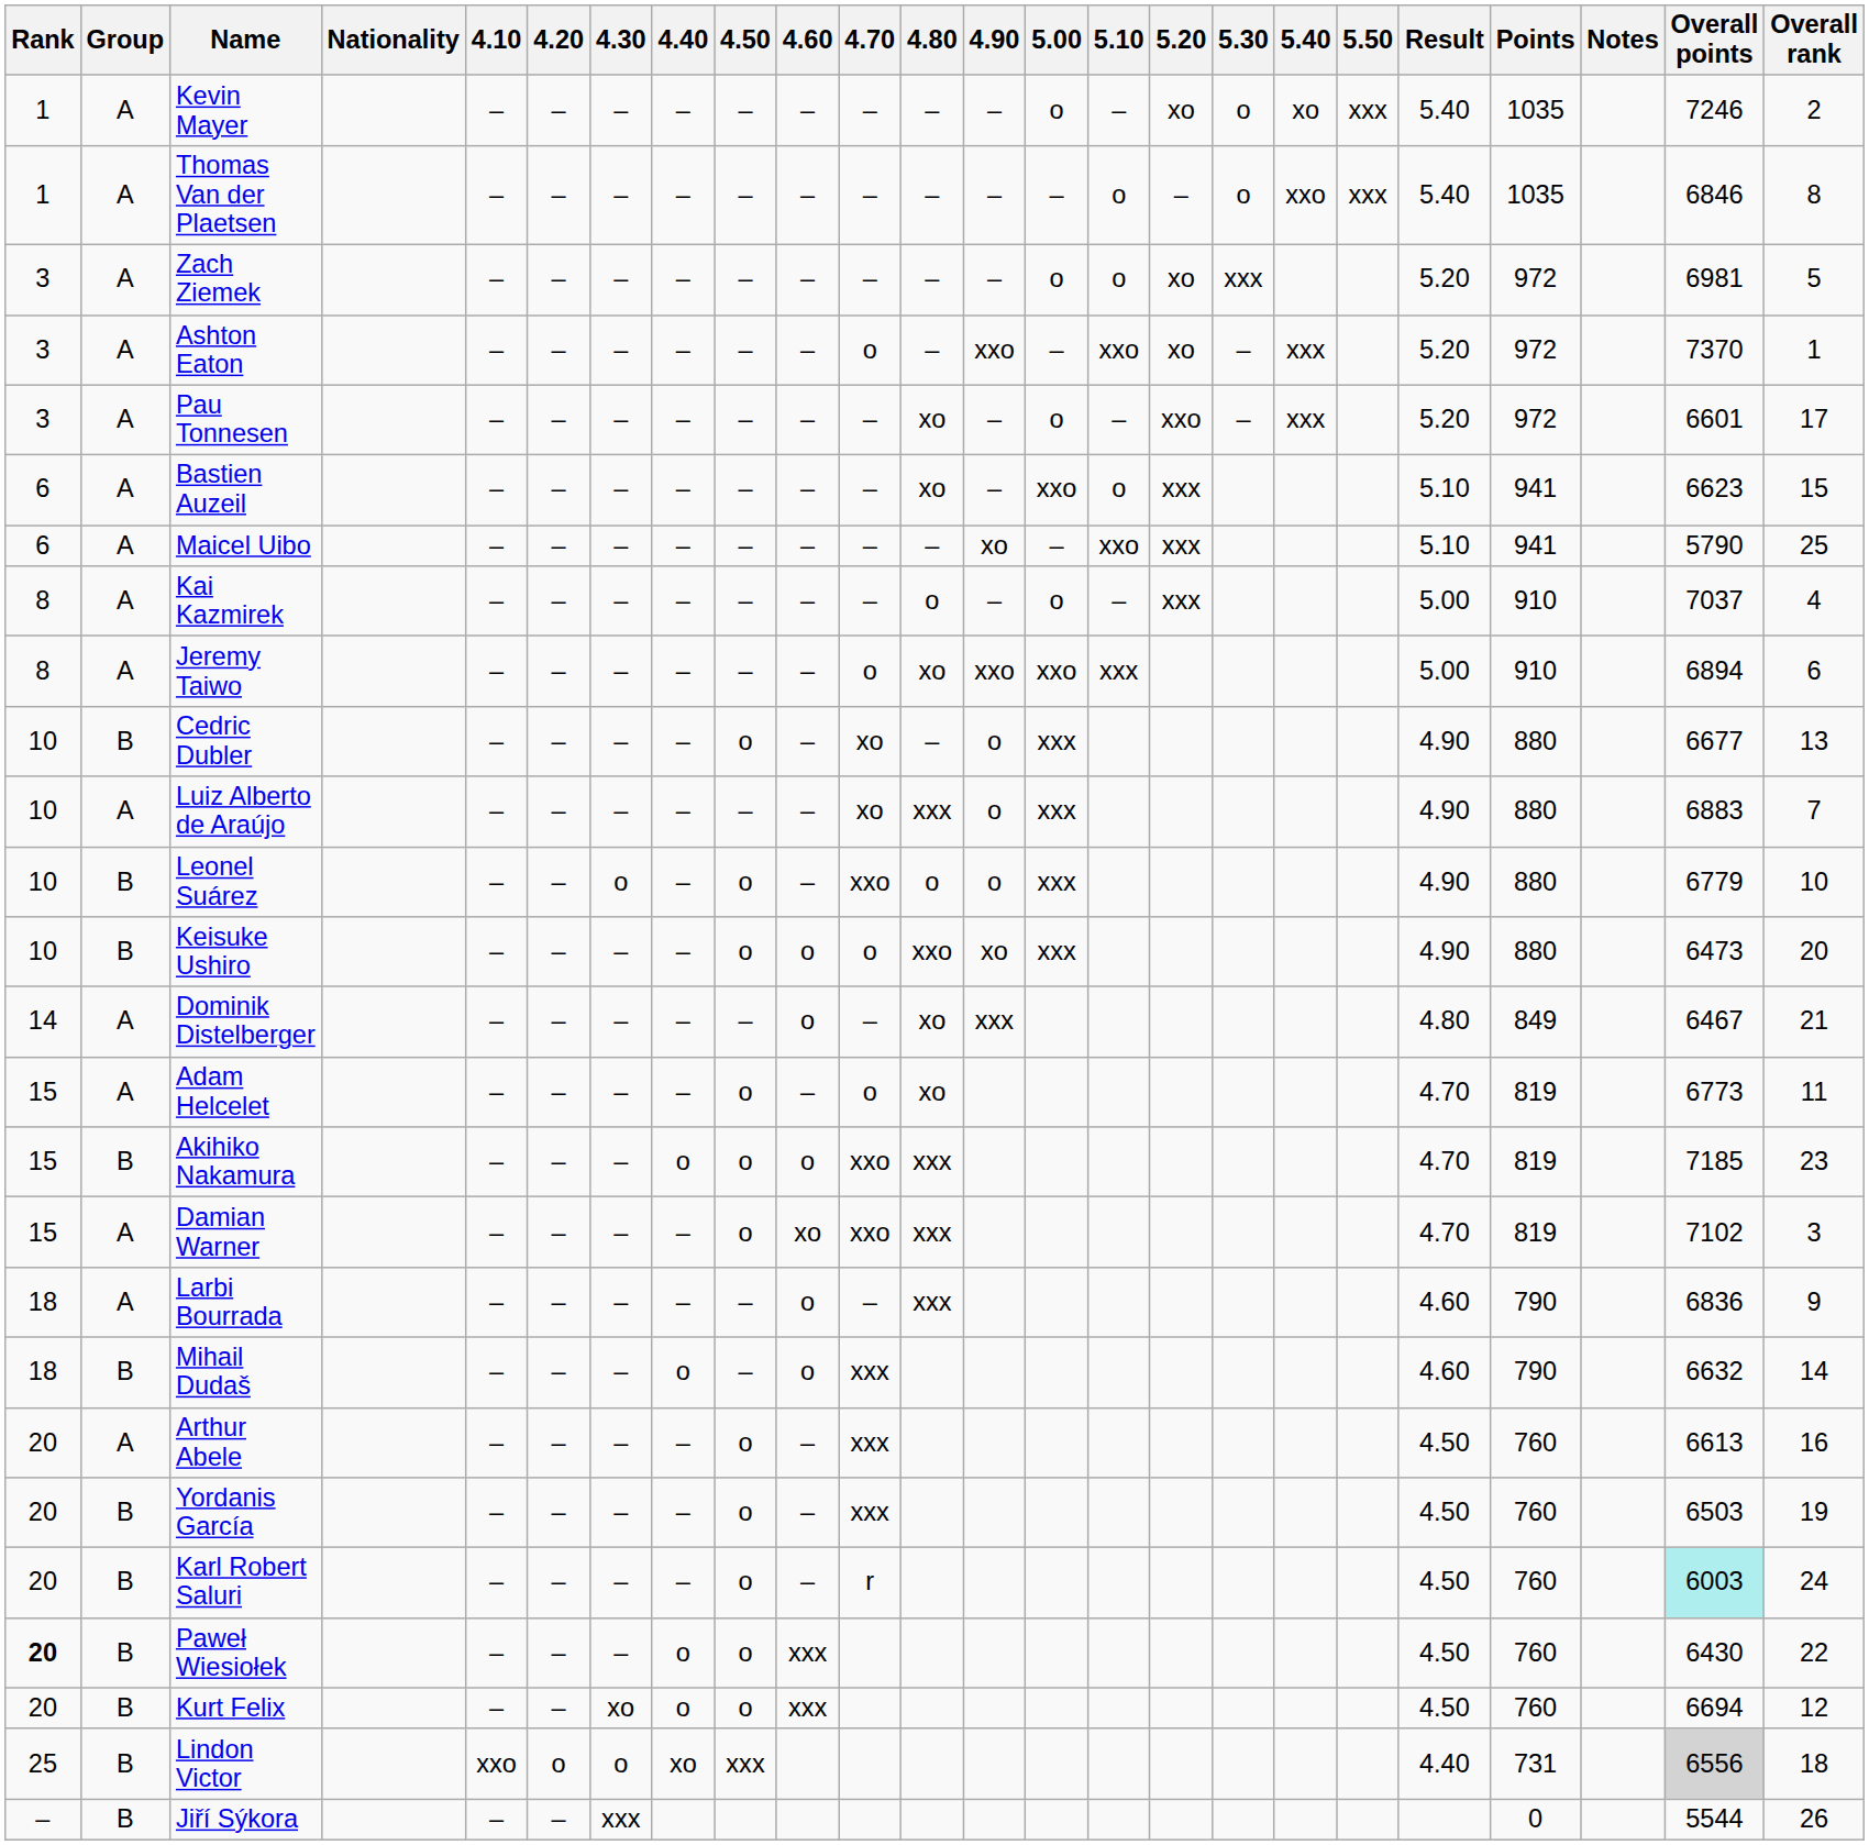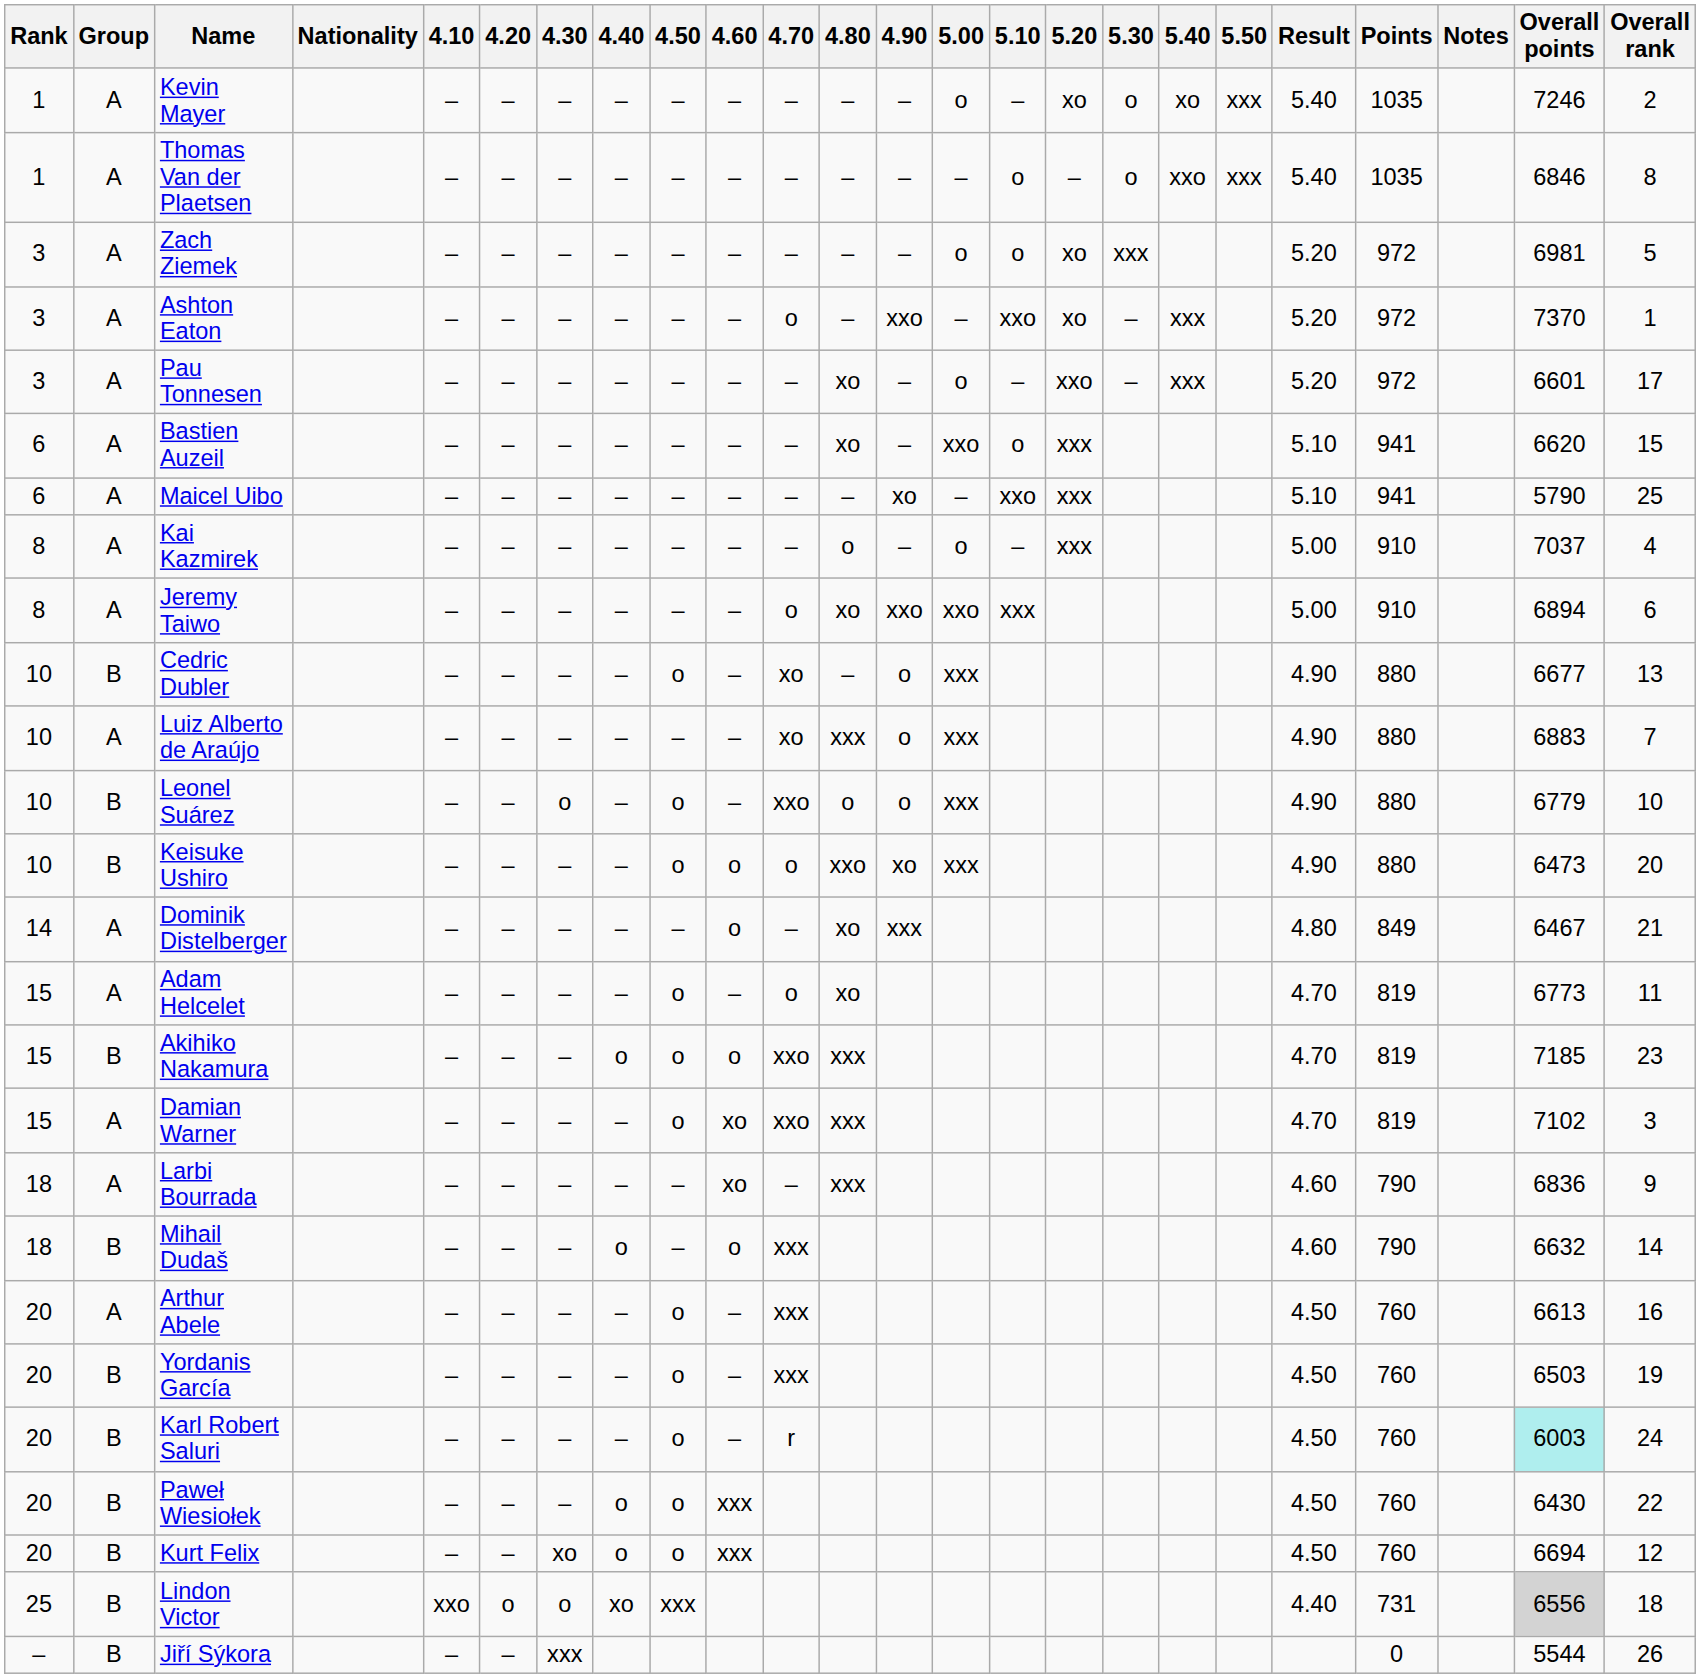 <table class="wikitable sortable" style="text-align:center">
 <tr>
 <th>Rank</th>
 <th>Group</th>
 <th>Name</th>
 <th>Nationality</th>
 <th>4.10</th>
 <th>4.20</th>
 <th>4.30</th>
 <th>4.40</th>
 <th>4.50</th>
 <th>4.60</th>
 <th>4.70</th>
 <th>4.80</th>
 <th>4.90</th>
 <th>5.00</th>
 <th>5.10</th>
 <th>5.20</th>
 <th>5.30</th>
 <th>5.40</th>
 <th>5.50</th>
 <th>Result</th>
 <th>Points</th>
 <th>Notes</th>
 <th>Overall<br>points</th>
 <th>Overall<br>rank</th>
 </tr>
 <tr>
 <td>1</td>
 <td>A</td>
 <td align=left><a href='#'>Kevin Mayer</a></td>
 <td align=left></td>
 <td>–</td>
 <td>–</td>
 <td>–</td>
 <td>–</td>
 <td>–</td>
 <td>–</td>
 <td>–</td>
 <td>–</td>
 <td>–</td>
 <td>o</td>
 <td>–</td>
 <td>xo</td>
 <td>o</td>
 <td>xo</td>
 <td>xxx</td>
 <td>5.40</td>
 <td>1035</td>
 <td></td>
 <td>7246</td>
 <td>2</td>
 </tr>
 <tr>
 <td>1</td>
 <td>A</td>
 <td align=left><a href='#'>Thomas Van der Plaetsen</a></td>
 <td align=left></td>
 <td>–</td>
 <td>–</td>
 <td>–</td>
 <td>–</td>
 <td>–</td>
 <td>–</td>
 <td>–</td>
 <td>–</td>
 <td>–</td>
 <td>–</td>
 <td>o</td>
 <td>–</td>
 <td>o</td>
 <td>xxo</td>
 <td>xxx</td>
 <td>5.40</td>
 <td>1035</td>
 <td></td>
 <td>6846</td>
 <td>8</td>
 </tr>
 <tr>
 <td>3</td>
 <td>A</td>
 <td align=left><a href='#'>Zach Ziemek</a></td>
 <td align=left></td>
 <td>–</td>
 <td>–</td>
 <td>–</td>
 <td>–</td>
 <td>–</td>
 <td>–</td>
 <td>–</td>
 <td>–</td>
 <td>–</td>
 <td>o</td>
 <td>o</td>
 <td>xo</td>
 <td>xxx</td>
 <td></td>
 <td></td>
 <td>5.20</td>
 <td>972</td>
 <td></td>
 <td>6981</td>
 <td>5</td>
 </tr>
 <tr>
 <td>3</td>
 <td>A</td>
 <td align=left><a href='#'>Ashton Eaton</a></td>
 <td align=left></td>
 <td>–</td>
 <td>–</td>
 <td>–</td>
 <td>–</td>
 <td>–</td>
 <td>–</td>
 <td>o</td>
 <td>–</td>
 <td>xxo</td>
 <td>–</td>
 <td>xxo</td>
 <td>xo</td>
 <td>–</td>
 <td>xxx</td>
 <td></td>
 <td>5.20</td>
 <td>972</td>
 <td></td>
 <td>7370</td>
 <td>1</td>
 </tr>
 <tr>
 <td>3</td>
 <td>A</td>
 <td align=left><a href='#'>Pau Tonnesen</a></td>
 <td align=left></td>
 <td>–</td>
 <td>–</td>
 <td>–</td>
 <td>–</td>
 <td>–</td>
 <td>–</td>
 <td>–</td>
 <td>xo</td>
 <td>–</td>
 <td>o</td>
 <td>–</td>
 <td>xxo</td>
 <td>–</td>
 <td>xxx</td>
 <td></td>
 <td>5.20</td>
 <td>972</td>
 <td></td>
 <td>6601</td>
 <td>17</td>
 </tr>
 <tr>
 <td>6</td>
 <td>A</td>
 <td align=left><a href='#'>Bastien Auzeil</a></td>
 <td align=left></td>
 <td>–</td>
 <td>–</td>
 <td>–</td>
 <td>–</td>
 <td>–</td>
 <td>–</td>
 <td>–</td>
 <td>xo</td>
 <td>–</td>
 <td>xxo</td>
 <td>o</td>
 <td>xxx</td>
 <td></td>
 <td></td>
 <td></td>
 <td>5.10</td>
 <td>941</td>
 <td></td>
-<td>6623</td>
+<td>6620</td>
 <td>15</td>
 </tr>
 <tr>
 <td>6</td>
 <td>A</td>
 <td align=left><a href='#'>Maicel Uibo</a></td>
 <td align=left></td>
 <td>–</td>
 <td>–</td>
 <td>–</td>
 <td>–</td>
 <td>–</td>
 <td>–</td>
 <td>–</td>
 <td>–</td>
 <td>xo</td>
 <td>–</td>
 <td>xxo</td>
 <td>xxx</td>
 <td></td>
 <td></td>
 <td></td>
 <td>5.10</td>
 <td>941</td>
 <td></td>
 <td>5790</td>
 <td>25</td>
 </tr>
 <tr>
 <td>8</td>
 <td>A</td>
 <td align=left><a href='#'>Kai Kazmirek</a></td>
 <td align=left></td>
 <td>–</td>
 <td>–</td>
 <td>–</td>
 <td>–</td>
 <td>–</td>
 <td>–</td>
 <td>–</td>
 <td>o</td>
 <td>–</td>
 <td>o</td>
 <td>–</td>
 <td>xxx</td>
 <td></td>
 <td></td>
 <td></td>
 <td>5.00</td>
 <td>910</td>
 <td></td>
 <td>7037</td>
 <td>4</td>
 </tr>
 <tr>
 <td>8</td>
 <td>A</td>
 <td align=left><a href='#'>Jeremy Taiwo</a></td>
 <td align=left></td>
 <td>–</td>
 <td>–</td>
 <td>–</td>
 <td>–</td>
 <td>–</td>
 <td>–</td>
 <td>o</td>
 <td>xo</td>
 <td>xxo</td>
 <td>xxo</td>
 <td>xxx</td>
 <td></td>
 <td></td>
 <td></td>
 <td></td>
 <td>5.00</td>
 <td>910</td>
 <td></td>
 <td>6894</td>
 <td>6</td>
 </tr>
 <tr>
 <td>10</td>
 <td>B</td>
 <td align=left><a href='#'>Cedric Dubler</a></td>
 <td align=left></td>
 <td>–</td>
 <td>–</td>
 <td>–</td>
 <td>–</td>
 <td>o</td>
 <td>–</td>
 <td>xo</td>
 <td>–</td>
 <td>o</td>
 <td>xxx</td>
 <td></td>
 <td></td>
 <td></td>
 <td></td>
 <td></td>
 <td>4.90</td>
 <td>880</td>
 <td></td>
 <td>6677</td>
 <td>13</td>
 </tr>
 <tr>
 <td>10</td>
 <td>A</td>
 <td align=left><a href='#'>Luiz Alberto de Araújo</a></td>
 <td align=left></td>
 <td>–</td>
 <td>–</td>
 <td>–</td>
 <td>–</td>
 <td>–</td>
 <td>–</td>
 <td>xo</td>
 <td>xxx</td>
 <td>o</td>
 <td>xxx</td>
 <td></td>
 <td></td>
 <td></td>
 <td></td>
 <td></td>
 <td>4.90</td>
 <td>880</td>
 <td></td>
 <td>6883</td>
 <td>7</td>
 </tr>
 <tr>
 <td>10</td>
 <td>B</td>
 <td align=left><a href='#'>Leonel Suárez</a></td>
 <td align=left></td>
 <td>–</td>
 <td>–</td>
 <td>o</td>
 <td>–</td>
 <td>o</td>
 <td>–</td>
 <td>xxo</td>
 <td>o</td>
 <td>o</td>
 <td>xxx</td>
 <td></td>
 <td></td>
 <td></td>
 <td></td>
 <td></td>
 <td>4.90</td>
 <td>880</td>
 <td></td>
 <td>6779</td>
 <td>10</td>
 </tr>
 <tr>
 <td>10</td>
 <td>B</td>
 <td align=left><a href='#'>Keisuke Ushiro</a></td>
 <td align=left></td>
 <td>–</td>
 <td>–</td>
 <td>–</td>
 <td>–</td>
 <td>o</td>
 <td>o</td>
 <td>o</td>
 <td>xxo</td>
 <td>xo</td>
 <td>xxx</td>
 <td></td>
 <td></td>
 <td></td>
 <td></td>
 <td></td>
 <td>4.90</td>
 <td>880</td>
 <td></td>
 <td>6473</td>
 <td>20</td>
 </tr>
 <tr>
 <td>14</td>
 <td>A</td>
 <td align=left><a href='#'>Dominik Distelberger</a></td>
 <td align=left></td>
 <td>–</td>
 <td>–</td>
 <td>–</td>
 <td>–</td>
 <td>–</td>
 <td>o</td>
 <td>–</td>
 <td>xo</td>
 <td>xxx</td>
 <td></td>
 <td></td>
 <td></td>
 <td></td>
 <td></td>
 <td></td>
 <td>4.80</td>
 <td>849</td>
 <td></td>
 <td>6467</td>
 <td>21</td>
 </tr>
 <tr>
 <td>15</td>
 <td>A</td>
 <td align=left><a href='#'>Adam Helcelet</a></td>
 <td align=left></td>
 <td>–</td>
 <td>–</td>
 <td>–</td>
 <td>–</td>
 <td>o</td>
 <td>–</td>
 <td>o</td>
 <td>xo</td>
 <td></td>
 <td></td>
 <td></td>
 <td></td>
 <td></td>
 <td></td>
 <td></td>
 <td>4.70</td>
 <td>819</td>
 <td></td>
 <td>6773</td>
 <td>11</td>
 </tr>
 <tr>
 <td>15</td>
 <td>B</td>
 <td align=left><a href='#'>Akihiko Nakamura</a></td>
 <td align=left></td>
 <td>–</td>
 <td>–</td>
 <td>–</td>
 <td>o</td>
 <td>o</td>
 <td>o</td>
 <td>xxo</td>
 <td>xxx</td>
 <td></td>
 <td></td>
 <td></td>
 <td></td>
 <td></td>
 <td></td>
 <td></td>
 <td>4.70</td>
 <td>819</td>
 <td></td>
 <td>7185</td>
 <td>23</td>
 </tr>
 <tr>
 <td>15</td>
 <td>A</td>
 <td align=left><a href='#'>Damian Warner</a></td>
 <td align=left></td>
 <td>–</td>
 <td>–</td>
 <td>–</td>
 <td>–</td>
 <td>o</td>
 <td>xo</td>
 <td>xxo</td>
 <td>xxx</td>
 <td></td>
 <td></td>
 <td></td>
 <td></td>
 <td></td>
 <td></td>
 <td></td>
 <td>4.70</td>
 <td>819</td>
 <td></td>
 <td>7102</td>
 <td>3</td>
 </tr>
 <tr>
 <td>18</td>
 <td>A</td>
 <td align=left><a href='#'>Larbi Bourrada</a></td>
 <td align=left></td>
 <td>–</td>
 <td>–</td>
 <td>–</td>
 <td>–</td>
 <td>–</td>
-<td>o</td>
+<td>xo</td>
 <td>–</td>
 <td>xxx</td>
 <td></td>
 <td></td>
 <td></td>
 <td></td>
 <td></td>
 <td></td>
 <td></td>
 <td>4.60</td>
 <td>790</td>
 <td></td>
 <td>6836</td>
 <td>9</td>
 </tr>
 <tr>
 <td>18</td>
 <td>B</td>
 <td align=left><a href='#'>Mihail Dudaš</a></td>
 <td align=left></td>
 <td>–</td>
 <td>–</td>
 <td>–</td>
 <td>o</td>
 <td>–</td>
 <td>o</td>
 <td>xxx</td>
 <td></td>
 <td></td>
 <td></td>
 <td></td>
 <td></td>
 <td></td>
 <td></td>
 <td></td>
 <td>4.60</td>
 <td>790</td>
 <td></td>
 <td>6632</td>
 <td>14</td>
 </tr>
 <tr>
 <td>20</td>
 <td>A</td>
 <td align=left><a href='#'>Arthur Abele</a></td>
 <td align=left></td>
 <td>–</td>
 <td>–</td>
 <td>–</td>
 <td>–</td>
 <td>o</td>
 <td>–</td>
 <td>xxx</td>
 <td></td>
 <td></td>
 <td></td>
 <td></td>
 <td></td>
 <td></td>
 <td></td>
 <td></td>
 <td>4.50</td>
 <td>760</td>
 <td></td>
 <td>6613</td>
 <td>16</td>
 </tr>
 <tr>
 <td>20</td>
 <td>B</td>
 <td align=left><a href='#'>Yordanis García</a></td>
 <td align=left></td>
 <td>–</td>
 <td>–</td>
 <td>–</td>
 <td>–</td>
 <td>o</td>
 <td>–</td>
 <td>xxx</td>
 <td></td>
 <td></td>
 <td></td>
 <td></td>
 <td></td>
 <td></td>
 <td></td>
 <td></td>
 <td>4.50</td>
 <td>760</td>
 <td></td>
 <td>6503</td>
 <td>19</td>
 </tr>
 <tr>
 <td>20</td>
 <td>B</td>
 <td align=left><a href='#'>Karl Robert Saluri</a></td>
 <td align=left></td>
 <td>–</td>
 <td>–</td>
 <td>–</td>
 <td>–</td>
 <td>o</td>
 <td>–</td>
 <td>r</td>
 <td></td>
 <td></td>
 <td></td>
 <td></td>
 <td></td>
 <td></td>
 <td></td>
 <td></td>
 <td>4.50</td>
 <td>760</td>
 <td></td>
 <td style="background: paleturquoise;">6003</td>
 <td>24</td>
 </tr>
 <tr>
-<td><strong>20</strong></td>
+<td>20</td>
 <td>B</td>
 <td align=left><a href='#'>Paweł Wiesiołek</a></td>
 <td align=left></td>
 <td>–</td>
 <td>–</td>
 <td>–</td>
 <td>o</td>
 <td>o</td>
 <td>xxx</td>
 <td></td>
 <td></td>
 <td></td>
 <td></td>
 <td></td>
 <td></td>
 <td></td>
 <td></td>
 <td></td>
 <td>4.50</td>
 <td>760</td>
 <td></td>
 <td>6430</td>
 <td>22</td>
 </tr>
 <tr>
 <td>20</td>
 <td>B</td>
 <td align=left><a href='#'>Kurt Felix</a></td>
 <td align=left></td>
 <td>–</td>
 <td>–</td>
 <td>xo</td>
 <td>o</td>
 <td>o</td>
 <td>xxx</td>
 <td></td>
 <td></td>
 <td></td>
 <td></td>
 <td></td>
 <td></td>
 <td></td>
 <td></td>
 <td></td>
 <td>4.50</td>
 <td>760</td>
 <td></td>
 <td>6694</td>
 <td>12</td>
 </tr>
 <tr>
 <td>25</td>
 <td>B</td>
 <td align=left><a href='#'>Lindon Victor</a></td>
 <td align=left></td>
 <td>xxo</td>
 <td>o</td>
 <td>o</td>
 <td>xo</td>
 <td>xxx</td>
 <td></td>
 <td></td>
 <td></td>
 <td></td>
 <td></td>
 <td></td>
 <td></td>
 <td></td>
 <td></td>
 <td></td>
 <td>4.40</td>
 <td>731</td>
 <td></td>
 <td style="background: lightgrey;">6556</td>
 <td>18</td>
 </tr>
 <tr>
 <td>–</td>
 <td>B</td>
 <td align=left><a href='#'>Jiří Sýkora</a></td>
 <td align=left></td>
 <td>–</td>
 <td>–</td>
 <td>xxx</td>
 <td></td>
 <td></td>
 <td></td>
 <td></td>
 <td></td>
 <td></td>
 <td></td>
 <td></td>
 <td></td>
 <td></td>
 <td></td>
 <td></td>
 <td></td>
 <td>0</td>
 <td></td>
 <td>5544</td>
 <td>26</td>
 </tr>
 </table>
